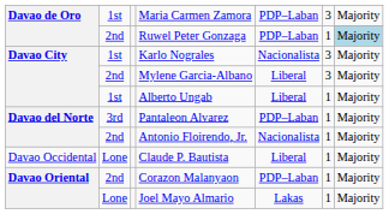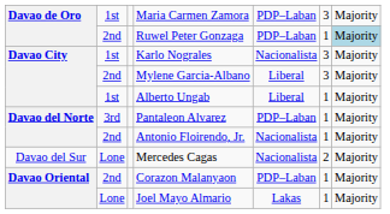 <table class="wikitable" style="font-size:90%;text-align:center">
 <tr style="vertical-align:top;">
 <th scope="row" rowspan=2 style="text-align:left;"><a href='#'>Davao de Oro</a></th>
 <td><a href='#'>1st</a></td>
 <td></td>
 <td style="text-align:left;"><a href='#'>Maria Carmen Zamora</a></td>
 <td><a href='#'>PDP–Laban</a></td>
 <td>3</td>
 <td>Majority</td>
 </tr>
 <tr style="vertical-align:top;">
 <td><a href='#'>2nd</a></td>
 <td></td>
 <td style="text-align:left;"><a href='#'>Ruwel Peter Gonzaga</a></td>
 <td><a href='#'>PDP–Laban</a></td>
 <td>1</td>
 <td style="background: lightblue;">Majority</td>
 </tr>
 <tr style="vertical-align:top;">
 <th scope="row" rowspan=3 style="text-align:left;"><a href='#'>Davao City</a></th>
 <td><a href='#'>1st</a></td>
 <td></td>
 <td style="text-align:left;"><a href='#'>Karlo Nograles</a></td>
 <td><a href='#'>Nacionalista</a></td>
 <td>3</td>
 <td>Majority</td>
 </tr>
 <tr style="vertical-align:top;">
 <td><a href='#'>2nd</a></td>
 <td></td>
 <td style="text-align:left;"><a href='#'>Mylene Garcia-Albano</a></td>
 <td><a href='#'>Liberal</a></td>
 <td>3</td>
 <td>Majority</td>
 </tr>
 <tr style="vertical-align:top;">
 <td><a href='#'>1st</a></td>
 <td></td>
 <td style="text-align:left;"><a href='#'>Alberto Ungab</a></td>
 <td><a href='#'>Liberal</a></td>
 <td>1</td>
 <td>Majority</td>
 </tr>
 <tr style="vertical-align:top;">
 <th scope="row" rowspan=2 style="text-align:left;"><a href='#'>Davao del Norte</a></th>
 <td><a href='#'>3rd</a></td>
 <td></td>
 <td style="text-align:left;"><a href='#'>Pantaleon Alvarez</a></td>
 <td><a href='#'>PDP–Laban</a></td>
 <td>1</td>
 <td>Majority</td>
 </tr>
 <tr style="vertical-align:top;">
 <td><a href='#'>2nd</a></td>
 <td></td>
 <td style="text-align:left;"><a href='#'>Antonio Floirendo, Jr.</a></td>
 <td><a href='#'>Nacionalista</a></td>
 <td>1</td>
 <td>Majority</td>
 </tr>
 <tr style="vertical-align:top;">
-<td><a href='#'>Davao Occidental</a></td>
+<td><a href='#'>Davao del Sur</a></td>
 <td><a href='#'>Lone</a></td>
 <td></td>
-<td style="text-align:left;"><a href='#'>Claude P. Bautista</a></td>
-<td><a href='#'>Liberal</a></td>
-<td>1</td>
+<td style="text-align:left;">Mercedes Cagas</td>
+<td><a href='#'>Nacionalista</a></td>
+<td>2</td>
 <td>Majority</td>
 </tr>
 <tr style="vertical-align:top;">
 <th scope="row" rowspan=2 style="text-align:left;"><a href='#'>Davao Oriental</a></th>
 <td><a href='#'>2nd</a></td>
 <td></td>
 <td style="text-align:left;"><a href='#'>Corazon Malanyaon</a></td>
 <td><a href='#'>PDP–Laban</a></td>
 <td>1</td>
 <td>Majority</td>
 </tr>
 <tr style="vertical-align:top;">
 <td><a href='#'>Lone</a></td>
 <td></td>
 <td style="text-align:left;"><a href='#'>Joel Mayo Almario</a></td>
 <td><a href='#'>Lakas</a></td>
 <td>1</td>
 <td>Majority</td>
 </tr>
 </table>
